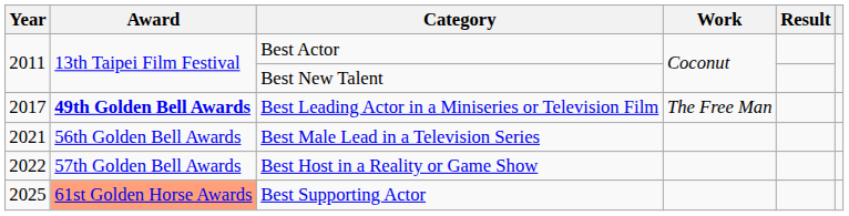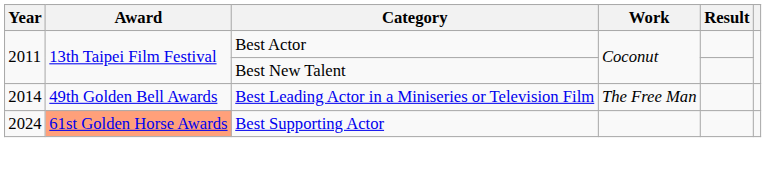 <table class="wikitable plainrowheaders">
 <tr>
 <th>Year</th>
 <th>Award</th>
 <th>Category</th>
 <th>Work</th>
 <th>Result</th>
 <th></th>
 </tr>
 <tr>
 <td rowspan="2">2011</td>
 <td rowspan="2"><a href='#'>13th Taipei Film Festival</a></td>
 <td>Best Actor</td>
 <td rowspan="2"><em>Coconut</em></td>
 <td></td>
 <td rowspan="2"></td>
 </tr>
 <tr>
 <td>Best New Talent</td>
 <td></td>
 </tr>
 <tr>
-<td>2017</td>
-<td><strong><a href='#'>49th Golden Bell Awards</a></strong></td>
+<td>2014</td>
+<td><a href='#'>49th Golden Bell Awards</a></td>
 <td><a href='#'>Best Leading Actor in a Miniseries or Television Film</a></td>
 <td><em>The Free Man</em></td>
 <td></td>
 <td></td>
 </tr>
 <tr>
-<td>2021</td>
-<td><a href='#'>56th Golden Bell Awards</a></td>
-<td><a href='#'>Best Male Lead in a Television Series</a></td>
-<td><em></em></td>
-<td></td>
-<td></td>
-</tr>
-<tr>
-<td>2022</td>
-<td><a href='#'>57th Golden Bell Awards</a></td>
-<td><a href='#'>Best Host in a Reality or Game Show</a></td>
-<td><em></em></td>
-<td></td>
-<td></td>
-</tr>
-<tr>
-<td>2025</td>
+<td>2024</td>
 <td style="background: lightsalmon;"><a href='#'>61st Golden Horse Awards</a></td>
 <td><a href='#'>Best Supporting Actor</a></td>
 <td><em></em></td>
 <td></td>
 <td></td>
 </tr>
 </table>
